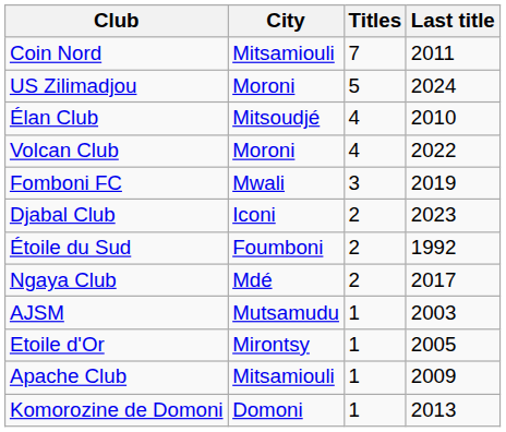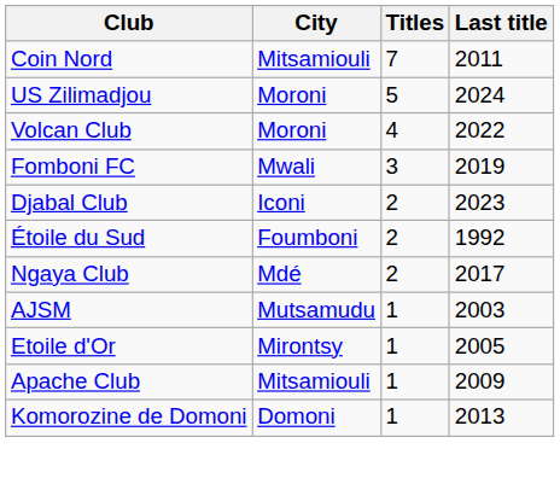 <table class="wikitable">
 <tr>
 <th>Club</th>
 <th>City</th>
 <th>Titles</th>
 <th>Last title</th>
 </tr>
 <tr>
 <td><a href='#'>Coin Nord</a></td>
 <td><a href='#'>Mitsamiouli</a></td>
 <td>7</td>
 <td>2011</td>
 </tr>
 <tr>
 <td><a href='#'>US Zilimadjou</a></td>
 <td><a href='#'>Moroni</a></td>
 <td>5</td>
 <td>2024</td>
-</tr>
-<tr>
-<td><a href='#'>Élan Club</a></td>
-<td><a href='#'>Mitsoudjé</a></td>
-<td>4</td>
-<td>2010</td>
 </tr>
 <tr>
 <td><a href='#'>Volcan Club</a></td>
 <td><a href='#'>Moroni</a></td>
 <td>4</td>
 <td>2022</td>
 </tr>
 <tr>
 <td><a href='#'>Fomboni FC</a></td>
 <td><a href='#'>Mwali</a></td>
 <td>3</td>
 <td>2019</td>
 </tr>
 <tr>
 <td><a href='#'>Djabal Club</a></td>
 <td><a href='#'>Iconi</a></td>
 <td>2</td>
 <td>2023</td>
 </tr>
 <tr>
 <td><a href='#'>Étoile du Sud</a></td>
 <td><a href='#'>Foumboni</a></td>
 <td>2</td>
 <td>1992</td>
 </tr>
 <tr>
 <td><a href='#'>Ngaya Club</a></td>
 <td><a href='#'>Mdé</a></td>
 <td>2</td>
 <td>2017</td>
 </tr>
 <tr>
 <td><a href='#'>AJSM</a></td>
 <td><a href='#'>Mutsamudu</a></td>
 <td>1</td>
 <td>2003</td>
 </tr>
 <tr>
 <td><a href='#'>Etoile d'Or</a></td>
 <td><a href='#'>Mirontsy</a></td>
 <td>1</td>
 <td>2005</td>
 </tr>
 <tr>
 <td><a href='#'>Apache Club</a></td>
 <td><a href='#'>Mitsamiouli</a></td>
 <td>1</td>
 <td>2009</td>
 </tr>
 <tr>
 <td><a href='#'>Komorozine de Domoni</a></td>
 <td><a href='#'>Domoni</a></td>
 <td>1</td>
 <td>2013</td>
 </tr>
 </table>
